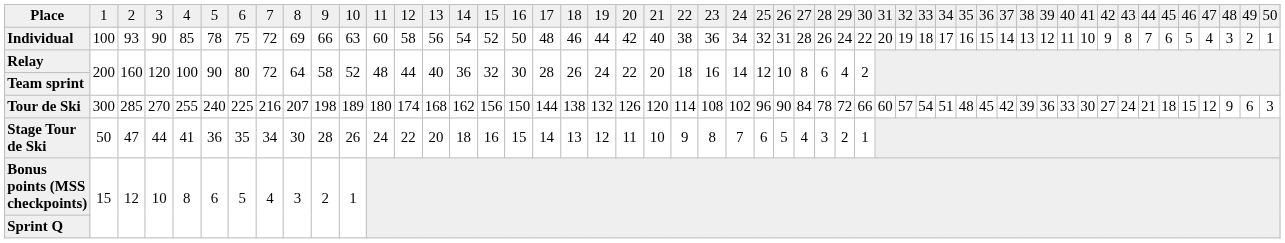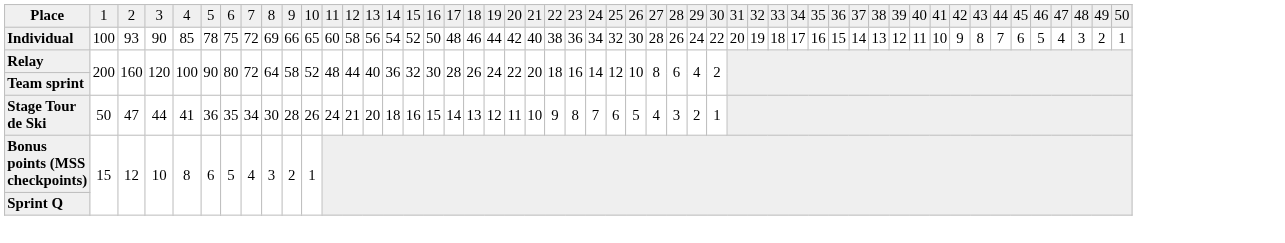 <table border="1" cellpadding="2" cellspacing="0" style="border:1px solid #C0C0C0; border-collapse:collapse; font-size:86%; margin-top:1em; text-align:center" width="800">
 <tr bgcolor="#F0F0F0">
 <td width=1000><strong>Place</strong></td>
 <td width=32>1</td>
 <td width=32>2</td>
 <td width=32>3</td>
 <td width=32>4</td>
 <td width=32>5</td>
 <td width=32>6</td>
 <td width=32>7</td>
 <td width=32>8</td>
 <td width=32>9</td>
 <td width=32>10</td>
 <td width=32>11</td>
 <td width=32>12</td>
 <td width=32>13</td>
 <td width=32>14</td>
 <td width=32>15</td>
 <td width=32>16</td>
 <td width=32>17</td>
 <td width=32>18</td>
 <td width=32>19</td>
 <td width=32>20</td>
 <td width=32>21</td>
 <td width=32>22</td>
 <td width=32>23</td>
 <td width=32>24</td>
 <td width=32>25</td>
 <td width=32>26</td>
 <td width=32>27</td>
 <td width=32>28</td>
 <td width=32>29</td>
 <td width=32>30</td>
 <td width=32>31</td>
 <td width=32>32</td>
 <td width=32>33</td>
 <td width=32>34</td>
 <td width=32>35</td>
 <td width=32>36</td>
 <td width=32>37</td>
 <td width=32>38</td>
 <td width=32>39</td>
 <td width=32>40</td>
 <td width=32>41</td>
 <td width=32>42</td>
 <td width=32>43</td>
 <td width=32>44</td>
 <td width=32>45</td>
 <td width=32>46</td>
 <td width=32>47</td>
 <td width=32>48</td>
 <td width=32>49</td>
 <td width=32>50</td>
 </tr>
 <tr>
 <td bgcolor="#F0F0F0" align=left><strong>Individual</strong></td>
 <td rowspan=1>100</td>
 <td rowspan=1>93</td>
 <td rowspan=1>90</td>
 <td rowspan=1>85</td>
 <td rowspan=1>78</td>
 <td rowspan=1>75</td>
 <td rowspan=1>72</td>
 <td rowspan=1>69</td>
 <td rowspan=1>66</td>
-<td rowspan=1>63</td>
+<td rowspan=1>65</td>
 <td rowspan=1>60</td>
 <td rowspan=1>58</td>
 <td rowspan=1>56</td>
 <td rowspan=1>54</td>
 <td rowspan=1>52</td>
 <td rowspan=1>50</td>
 <td rowspan=1>48</td>
 <td rowspan=1>46</td>
 <td rowspan=1>44</td>
 <td rowspan=1>42</td>
 <td rowspan=1>40</td>
 <td rowspan=1>38</td>
 <td rowspan=1>36</td>
 <td rowspan=1>34</td>
 <td rowspan=1>32</td>
-<td rowspan=1>31</td>
+<td rowspan=1>30</td>
 <td rowspan=1>28</td>
 <td rowspan=1>26</td>
 <td rowspan=1>24</td>
 <td rowspan=1>22</td>
 <td rowspan=1>20</td>
 <td rowspan=1>19</td>
 <td rowspan=1>18</td>
 <td rowspan=1>17</td>
 <td rowspan=1>16</td>
 <td rowspan=1>15</td>
 <td rowspan=1>14</td>
 <td rowspan=1>13</td>
 <td rowspan=1>12</td>
 <td rowspan=1>11</td>
 <td rowspan=1>10</td>
 <td rowspan=1>9</td>
 <td rowspan=1>8</td>
 <td rowspan=1>7</td>
 <td rowspan=1>6</td>
 <td rowspan=1>5</td>
 <td rowspan=1>4</td>
 <td rowspan=1>3</td>
 <td rowspan=1>2</td>
 <td rowspan=1>1</td>
 </tr>
 <tr>
 <td bgcolor="#F0F0F0" align=left><strong>Relay</strong></td>
 <td rowspan=2>200</td>
 <td rowspan=2>160</td>
 <td rowspan=2>120</td>
 <td rowspan=2>100</td>
 <td rowspan=2>90</td>
 <td rowspan=2>80</td>
 <td rowspan=2>72</td>
 <td rowspan=2>64</td>
 <td rowspan=2>58</td>
 <td rowspan=2>52</td>
 <td rowspan=2>48</td>
 <td rowspan=2>44</td>
 <td rowspan=2>40</td>
 <td rowspan=2>36</td>
 <td rowspan=2>32</td>
 <td rowspan=2>30</td>
 <td rowspan=2>28</td>
 <td rowspan=2>26</td>
 <td rowspan=2>24</td>
 <td rowspan=2>22</td>
 <td rowspan=2>20</td>
 <td rowspan=2>18</td>
 <td rowspan=2>16</td>
 <td rowspan=2>14</td>
 <td rowspan=2>12</td>
 <td rowspan=2>10</td>
 <td rowspan=2>8</td>
 <td rowspan=2>6</td>
 <td rowspan=2>4</td>
 <td rowspan=2>2</td>
 <td rowspan=2 colspan=20 style=background:#efefef></td>
 </tr>
 <tr>
 <td bgcolor="#F0F0F0" align=left><strong>Team sprint</strong></td>
 </tr>
 <tr>
-<td bgcolor="#F0F0F0" align=left><strong>Tour de Ski</strong></td>
-<td>300</td>
-<td>285</td>
-<td>270</td>
-<td>255</td>
-<td>240</td>
-<td>225</td>
-<td>216</td>
-<td>207</td>
-<td>198</td>
-<td>189</td>
-<td>180</td>
-<td>174</td>
-<td>168</td>
-<td>162</td>
-<td>156</td>
-<td>150</td>
-<td>144</td>
-<td>138</td>
-<td>132</td>
-<td>126</td>
-<td>120</td>
-<td>114</td>
-<td>108</td>
-<td>102</td>
-<td>96</td>
-<td>90</td>
-<td>84</td>
-<td>78</td>
-<td>72</td>
-<td>66</td>
-<td>60</td>
-<td>57</td>
-<td>54</td>
-<td>51</td>
-<td>48</td>
-<td>45</td>
-<td>42</td>
-<td>39</td>
-<td>36</td>
-<td>33</td>
-<td>30</td>
-<td>27</td>
-<td>24</td>
-<td>21</td>
-<td>18</td>
-<td>15</td>
-<td>12</td>
-<td>9</td>
-<td>6</td>
-<td>3</td>
-</tr>
-<tr>
 <td bgcolor="#F0F0F0" align=left><strong>Stage Tour de Ski</strong></td>
 <td rowspan=1>50</td>
 <td rowspan=1>47</td>
 <td rowspan=1>44</td>
 <td rowspan=1>41</td>
 <td rowspan=1>36</td>
 <td rowspan=1>35</td>
 <td rowspan=1>34</td>
 <td rowspan=1>30</td>
 <td rowspan=1>28</td>
 <td rowspan=1>26</td>
 <td rowspan=1>24</td>
-<td rowspan=1>22</td>
+<td rowspan=1>21</td>
 <td rowspan=1>20</td>
 <td rowspan=1>18</td>
 <td rowspan=1>16</td>
 <td rowspan=1>15</td>
 <td rowspan=1>14</td>
 <td rowspan=1>13</td>
 <td rowspan=1>12</td>
 <td rowspan=1>11</td>
 <td rowspan=1>10</td>
 <td rowspan=1>9</td>
 <td rowspan=1>8</td>
 <td rowspan=1>7</td>
 <td rowspan=1>6</td>
 <td rowspan=1>5</td>
 <td rowspan=1>4</td>
 <td rowspan=1>3</td>
 <td rowspan=1>2</td>
 <td rowspan=1>1</td>
 <td rowspan=1 colspan=20 style=background:#efefef></td>
 </tr>
 <tr>
 <td bgcolor="#F0F0F0" align=left><strong>Bonus points (MSS checkpoints)</strong></td>
 <td rowspan=2>15</td>
 <td rowspan=2>12</td>
 <td rowspan=2>10</td>
 <td rowspan=2>8</td>
 <td rowspan=2>6</td>
 <td rowspan=2>5</td>
 <td rowspan=2>4</td>
 <td rowspan=2>3</td>
 <td rowspan=2>2</td>
 <td rowspan=2>1</td>
 <td rowspan=2 colspan=40 style=background:#efefef></td>
 </tr>
 <tr>
 <td bgcolor="#F0F0F0" align=left><strong>Sprint Q</strong></td>
 </tr>
 </table>
